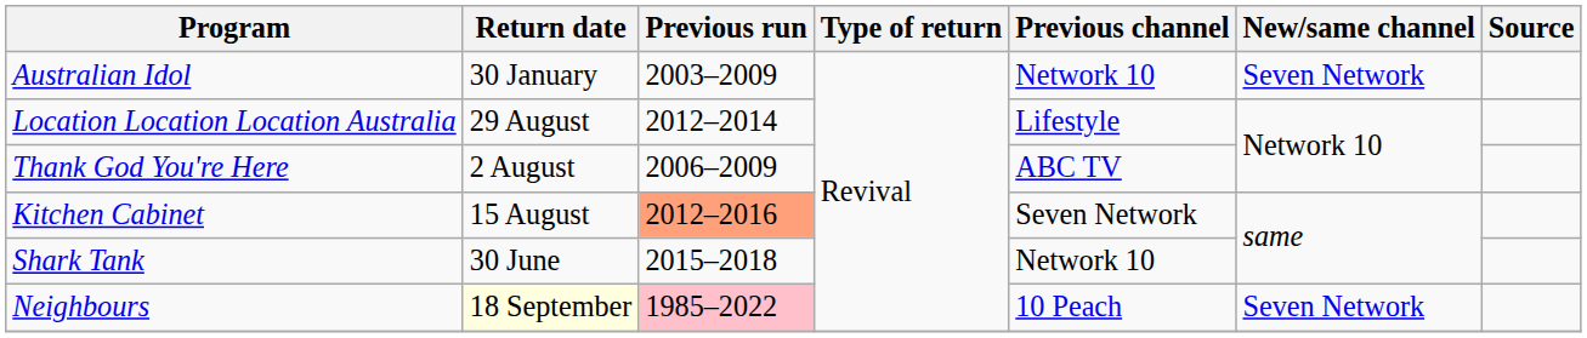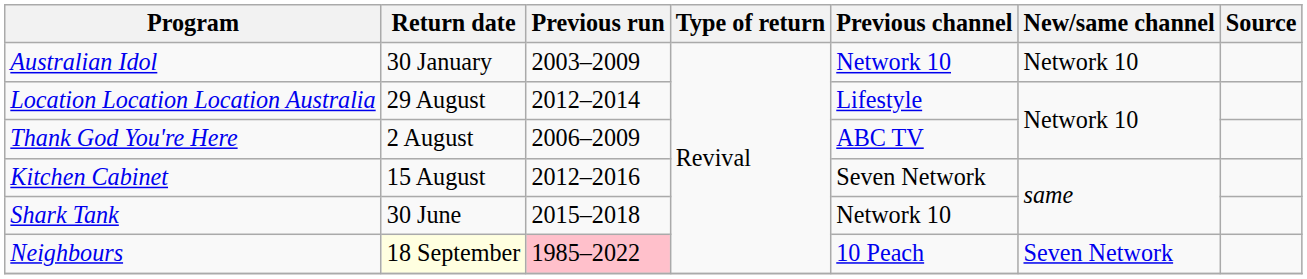 <table class="wikitable sortable">
 <tr>
 <th>Program</th>
 <th>Return date</th>
 <th>Previous run</th>
 <th>Type of return</th>
 <th>Previous channel</th>
 <th>New/same channel</th>
 <th>Source</th>
 </tr>
 <tr>
 <td><em><a href='#'>Australian Idol</a></em></td>
 <td>30 January</td>
 <td>2003–2009</td>
 <td rowspan=6>Revival</td>
 <td><a href='#'>Network 10</a></td>
-<td><a href='#'>Seven Network</a></td>
+<td>Network 10</td>
 <td></td>
 </tr>
 <tr>
 <td><em><a href='#'>Location Location Location Australia</a></em></td>
 <td>29 August</td>
 <td>2012–2014</td>
 <td><a href='#'>Lifestyle</a></td>
 <td rowspan=2>Network 10</td>
 <td></td>
 </tr>
 <tr>
 <td><em><a href='#'>Thank God You're Here</a></em></td>
 <td>2 August</td>
 <td>2006–2009</td>
 <td><a href='#'>ABC TV</a></td>
 <td></td>
 </tr>
 <tr>
 <td><em><a href='#'>Kitchen Cabinet</a></em></td>
 <td>15 August</td>
-<td style="background: lightsalmon;">2012–2016</td>
+<td>2012–2016</td>
 <td>Seven Network</td>
 <td rowspan=2><em>same</em></td>
 <td></td>
 </tr>
 <tr>
 <td><em><a href='#'>Shark Tank</a></em></td>
 <td>30 June</td>
 <td>2015–2018</td>
 <td>Network 10</td>
 <td></td>
 </tr>
 <tr>
 <td><em><a href='#'>Neighbours</a></em></td>
 <td style="background: lightyellow;">18 September</td>
 <td style="background: pink;">1985–2022</td>
 <td><a href='#'>10 Peach</a></td>
 <td><a href='#'>Seven Network</a></td>
 <td></td>
 </tr>
 <tr>
 </tr>
 </table>
